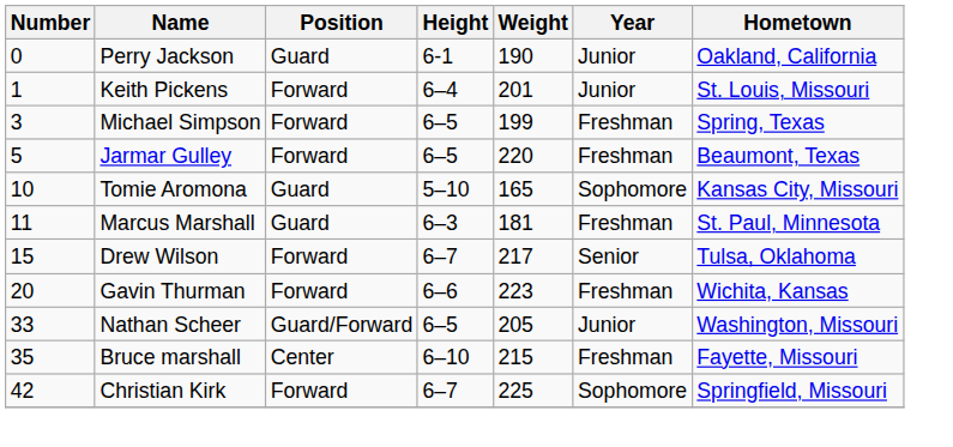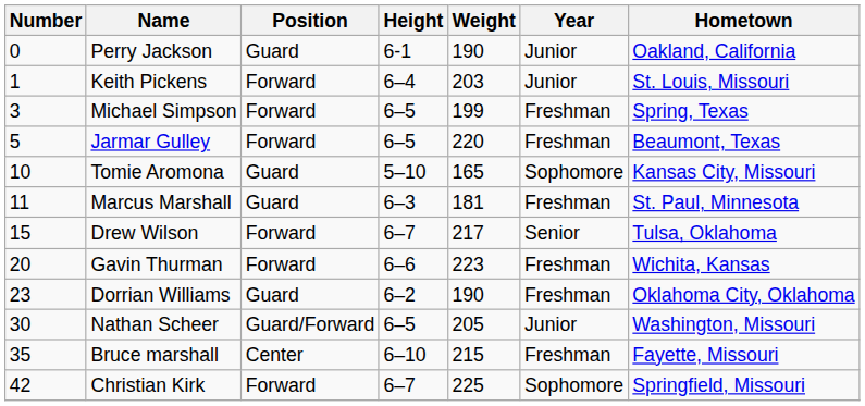 <table class="wikitable" style="font-size: 95%;">
 <tr>
 <th>Number</th>
 <th>Name</th>
 <th>Position</th>
 <th>Height</th>
 <th>Weight</th>
 <th>Year</th>
 <th>Hometown</th>
 </tr>
 <tr 0>
 <td>0</td>
 <td>Perry Jackson</td>
 <td>Guard</td>
 <td>6-1</td>
 <td>190</td>
 <td>Junior</td>
 <td><a href='#'>Oakland, California</a></td>
 </tr>
 <tr>
 <td>1</td>
 <td>Keith Pickens</td>
 <td>Forward</td>
 <td>6–4</td>
-<td>201</td>
+<td>203</td>
 <td>Junior</td>
 <td><a href='#'>St. Louis, Missouri</a></td>
 </tr>
 <tr>
 <td>3</td>
 <td>Michael Simpson</td>
 <td>Forward</td>
 <td>6–5</td>
 <td>199</td>
 <td>Freshman</td>
 <td><a href='#'>Spring, Texas</a></td>
 </tr>
 <tr>
 <td>5</td>
 <td><a href='#'>Jarmar Gulley</a></td>
 <td>Forward</td>
 <td>6–5</td>
 <td>220</td>
 <td>Freshman</td>
 <td><a href='#'>Beaumont, Texas</a></td>
 </tr>
 <tr>
 <td>10</td>
 <td>Tomie Aromona</td>
 <td>Guard</td>
 <td>5–10</td>
 <td>165</td>
 <td>Sophomore</td>
 <td><a href='#'>Kansas City, Missouri</a></td>
 </tr>
 <tr>
 <td>11</td>
 <td>Marcus Marshall</td>
 <td>Guard</td>
 <td>6–3</td>
 <td>181</td>
 <td>Freshman</td>
 <td><a href='#'>St. Paul, Minnesota</a></td>
 </tr>
 <tr>
 <td>15</td>
 <td>Drew Wilson</td>
 <td>Forward</td>
 <td>6–7</td>
 <td>217</td>
 <td>Senior</td>
 <td><a href='#'>Tulsa, Oklahoma</a></td>
 </tr>
 <tr>
 <td>20</td>
 <td>Gavin Thurman</td>
 <td>Forward</td>
 <td>6–6</td>
 <td>223</td>
 <td>Freshman</td>
 <td><a href='#'>Wichita, Kansas</a></td>
 </tr>
 <tr>
-<td>33</td>
+<td>23</td>
+<td>Dorrian Williams</td>
+<td>Guard</td>
+<td>6–2</td>
+<td>190</td>
+<td>Freshman</td>
+<td><a href='#'>Oklahoma City, Oklahoma</a></td>
+</tr>
+<tr>
+<td>30</td>
 <td>Nathan Scheer</td>
 <td>Guard/Forward</td>
 <td>6–5</td>
 <td>205</td>
 <td>Junior</td>
 <td><a href='#'>Washington, Missouri</a></td>
 </tr>
 <tr>
 <td>35</td>
 <td>Bruce marshall</td>
 <td>Center</td>
 <td>6–10</td>
 <td>215</td>
 <td>Freshman</td>
 <td><a href='#'>Fayette, Missouri</a></td>
 </tr>
 <tr>
 <td>42</td>
 <td>Christian Kirk</td>
 <td>Forward</td>
 <td>6–7</td>
 <td>225</td>
 <td>Sophomore</td>
 <td><a href='#'>Springfield, Missouri</a></td>
 </tr>
 <tr>
 </tr>
 </table>
